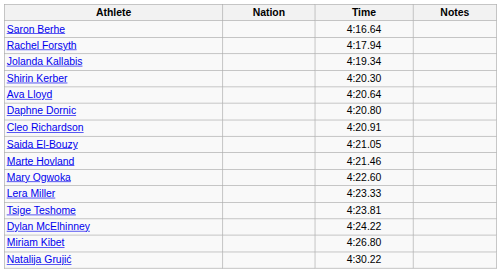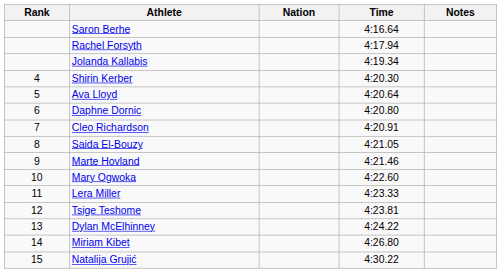 <table class="wikitable sortable" style="text-align:center;width: 60%;">
 <tr>
+<th scope="col">Rank</th>
 <th scope="col">Athlete</th>
 <th scope="col">Nation</th>
 <th scope="col">Time</th>
 <th scope="col">Notes</th>
 </tr>
 <tr>
+<td></td>
 <td align="left"><a href='#'>Saron Berhe</a></td>
 <td align="left"></td>
 <td>4:16.64</td>
 <td></td>
 </tr>
 <tr>
+<td></td>
 <td align=left><a href='#'>Rachel Forsyth</a></td>
 <td align=left></td>
 <td>4:17.94</td>
 <td></td>
 </tr>
 <tr>
+<td></td>
 <td align="left"><a href='#'>Jolanda Kallabis</a></td>
 <td align="left"></td>
 <td>4:19.34</td>
 <td></td>
 </tr>
 <tr>
+<td>4</td>
 <td align="left"><a href='#'>Shirin Kerber</a></td>
 <td align="left"></td>
 <td>4:20.30</td>
 <td></td>
 </tr>
 <tr>
+<td>5</td>
 <td align="left"><a href='#'>Ava Lloyd</a></td>
 <td align="left"></td>
 <td>4:20.64</td>
 <td></td>
 </tr>
 <tr>
+<td>6</td>
 <td align=left><a href='#'>Daphne Dornic</a></td>
 <td align=left></td>
 <td>4:20.80</td>
 <td></td>
 </tr>
 <tr>
+<td>7</td>
 <td align="left"><a href='#'>Cleo Richardson</a></td>
 <td align="left"></td>
 <td>4:20.91</td>
 <td></td>
 </tr>
 <tr>
+<td>8</td>
 <td align="left"><a href='#'>Saida El-Bouzy</a></td>
 <td align="left"></td>
 <td>4:21.05</td>
 <td></td>
 </tr>
 <tr>
+<td>9</td>
 <td align="left"><a href='#'>Marte Hovland</a></td>
 <td align="left"></td>
 <td>4:21.46</td>
 <td></td>
 </tr>
 <tr>
+<td>10</td>
 <td align="left"><a href='#'>Mary Ogwoka</a></td>
 <td align="left"></td>
 <td>4:22.60</td>
 <td></td>
 </tr>
 <tr>
+<td>11</td>
 <td align="left"><a href='#'>Lera Miller</a></td>
 <td align="left"></td>
 <td>4:23.33</td>
 <td></td>
 </tr>
 <tr>
+<td>12</td>
 <td align="left"><a href='#'>Tsige Teshome</a></td>
 <td align="left"></td>
 <td>4:23.81</td>
 <td></td>
 </tr>
 <tr>
+<td>13</td>
 <td align="left"><a href='#'>Dylan McElhinney</a></td>
 <td align="left"></td>
 <td>4:24.22</td>
 <td></td>
 </tr>
 <tr>
+<td>14</td>
 <td align="left"><a href='#'>Miriam Kibet</a></td>
 <td align="left"></td>
 <td>4:26.80</td>
 <td></td>
 </tr>
 <tr>
+<td>15</td>
 <td align="left"><a href='#'>Natalija Grujić</a></td>
 <td align="left"></td>
 <td>4:30.22</td>
 <td></td>
 </tr>
 </table>
